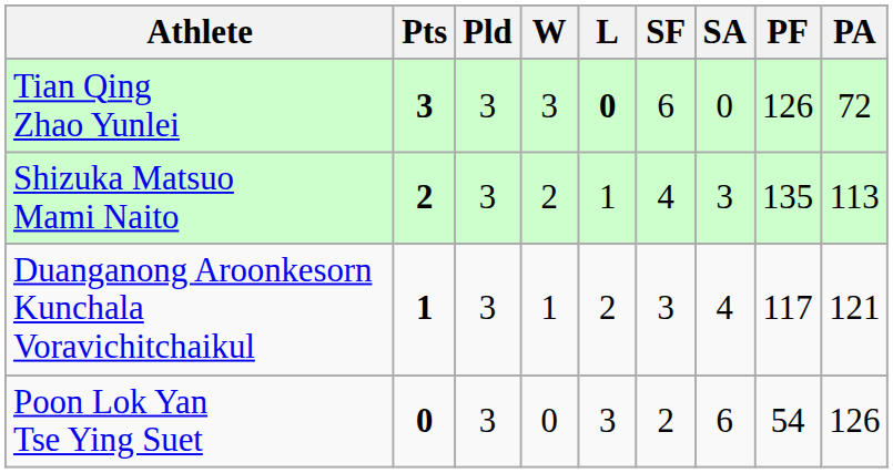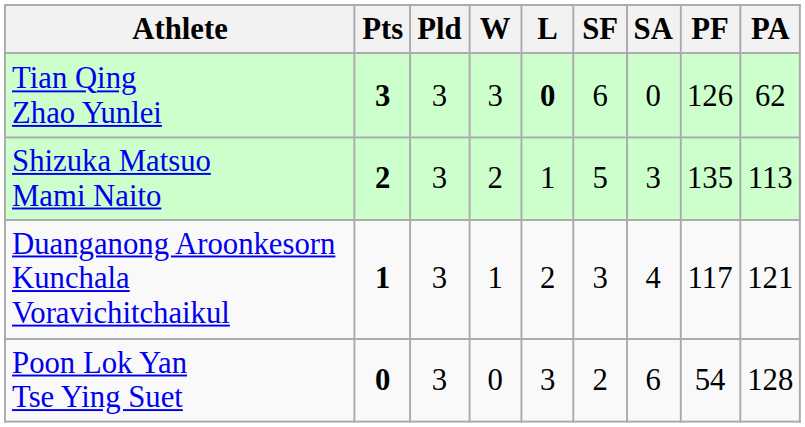 <table class=wikitable style="text-align:center">
 <tr>
 <th width=175>Athlete</th>
 <th width=20>Pts</th>
 <th width=20>Pld</th>
 <th width=20>W</th>
 <th width=20>L</th>
 <th width=20>SF</th>
 <th width=20>SA</th>
 <th width=20>PF</th>
 <th width=20>PA</th>
 </tr>
 <tr bgcolor=ccffcc>
 <td style="text-align:left"> <a href='#'>Tian Qing</a><br> <a href='#'>Zhao Yunlei</a></td>
 <td><strong>3</strong></td>
 <td>3</td>
 <td>3</td>
 <td><strong>0</strong></td>
 <td>6</td>
 <td>0</td>
 <td>126</td>
-<td>72</td>
+<td>62</td>
 </tr>
 <tr bgcolor=ccffcc>
 <td style="text-align:left"> <a href='#'>Shizuka Matsuo</a><br> <a href='#'>Mami Naito</a></td>
 <td><strong>2</strong></td>
 <td>3</td>
 <td>2</td>
 <td>1</td>
-<td>4</td>
+<td>5</td>
 <td>3</td>
 <td>135</td>
 <td>113</td>
 </tr>
 <tr bgcolor=>
 <td style="text-align:left"> <a href='#'>Duanganong Aroonkesorn</a><br> <a href='#'>Kunchala Voravichitchaikul</a></td>
 <td><strong>1</strong></td>
 <td>3</td>
 <td>1</td>
 <td>2</td>
 <td>3</td>
 <td>4</td>
 <td>117</td>
 <td>121</td>
 </tr>
 <tr bgcolor=>
 <td style="text-align:left"> <a href='#'>Poon Lok Yan</a><br> <a href='#'>Tse Ying Suet</a></td>
 <td><strong>0</strong></td>
 <td>3</td>
 <td>0</td>
 <td>3</td>
 <td>2</td>
 <td>6</td>
 <td>54</td>
-<td>126</td>
+<td>128</td>
 </tr>
 </table>
